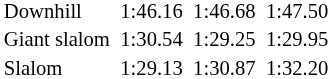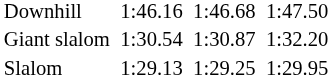 <table>
 <tr>
 <td>Downhill<br></td>
 <td></td>
 <td align=center>1:46.16</td>
 <td></td>
 <td align=center>1:46.68</td>
 <td></td>
 <td align=center>1:47.50</td>
 </tr>
 <tr>
 <td>Giant slalom<br></td>
 <td></td>
 <td align=center>1:30.54</td>
 <td></td>
-<td align=center>1:29.25</td>
+<td align=center>1:30.87</td>
 <td></td>
-<td align=center>1:29.95</td>
+<td align=center>1:32.20</td>
 </tr>
 <tr>
 <td>Slalom<br></td>
 <td></td>
 <td align=center>1:29.13</td>
 <td></td>
-<td align=center>1:30.87</td>
+<td align=center>1:29.25</td>
 <td></td>
-<td align=center>1:32.20</td>
+<td align=center>1:29.95</td>
 </tr>
 </table>
